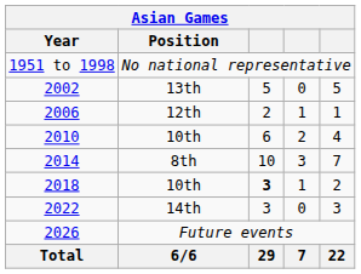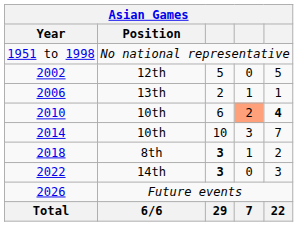 <table class="wikitable" style="text-align: center;">
 <tr>
 <th colspan=9><a href='#'>Asian Games</a></th>
 </tr>
 <tr>
 <th>Year</th>
 <th>Position</th>
 <th width=25px></th>
 <th width=25px></th>
 <th width=25px></th>
 </tr>
 <tr>
 <td><a href='#'>1951</a> to <a href='#'>1998</a></td>
 <td colspan=5><em>No national representative</em></td>
 </tr>
 <tr>
 <td> <a href='#'>2002</a></td>
-<td>13th</td>
+<td>12th</td>
 <td>5</td>
 <td>0</td>
 <td>5</td>
 </tr>
 <tr>
 <td> <a href='#'>2006</a></td>
-<td>12th</td>
+<td>13th</td>
 <td>2</td>
 <td>1</td>
 <td>1</td>
 </tr>
 <tr>
 <td> <a href='#'>2010</a></td>
 <td>10th</td>
 <td>6</td>
-<td>2</td>
-<td>4</td>
+<td style="background: lightsalmon;">2</td>
+<td><strong>4</strong></td>
 </tr>
 <tr>
 <td> <a href='#'>2014</a></td>
-<td>8th</td>
+<td>10th</td>
 <td>10</td>
 <td>3</td>
 <td>7</td>
 </tr>
 <tr>
 <td> <a href='#'>2018</a></td>
-<td>10th</td>
+<td>8th</td>
 <td><strong>3</strong></td>
 <td>1</td>
 <td>2</td>
 </tr>
 <tr>
 <td> <a href='#'>2022</a></td>
 <td>14th</td>
-<td>3</td>
+<td><strong>3</strong></td>
 <td>0</td>
 <td>3</td>
 </tr>
 <tr>
 <td> <a href='#'>2026</a></td>
 <td colspan=5><em>Future events</em></td>
 </tr>
 <tr>
 <th>Total</th>
 <th>6/6</th>
 <th>29</th>
 <th>7</th>
 <th>22</th>
 </tr>
 </table>
